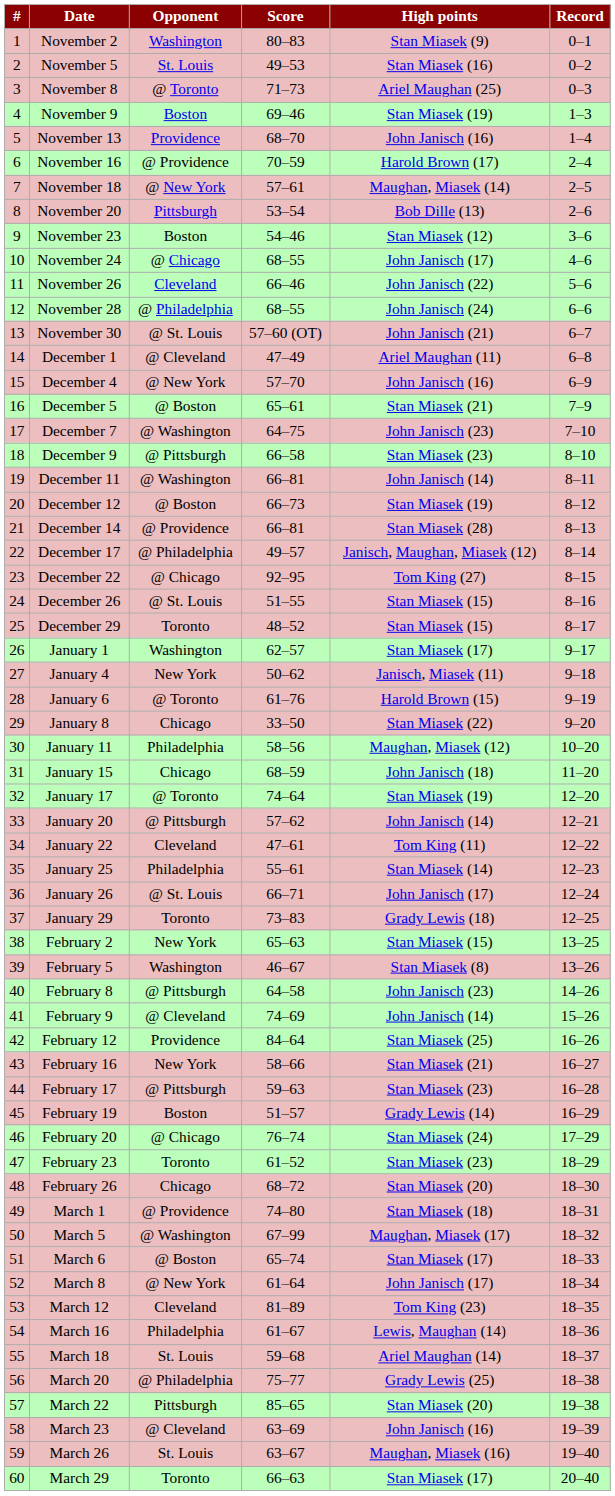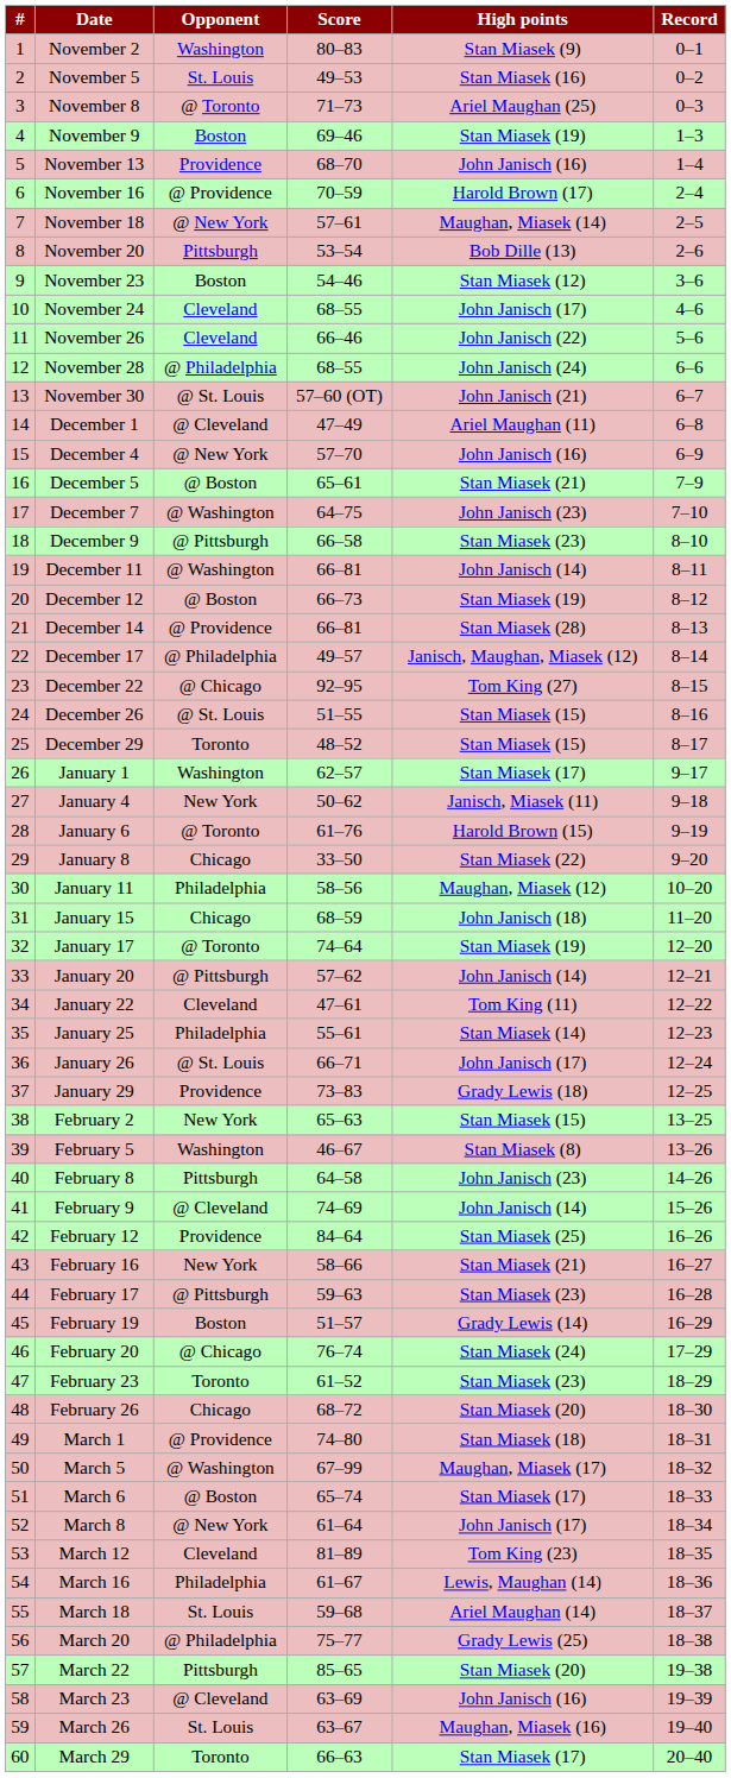 <table class="wikitable" width="50%">
 <tr align="center"  style="background:#8B0000;color:white;">
 <td><strong>#</strong></td>
 <td><strong>Date</strong></td>
 <td><strong>Opponent</strong></td>
 <td><strong>Score</strong></td>
 <td><strong>High points</strong></td>
 <td><strong>Record</strong></td>
 </tr>
 <tr align="center" bgcolor="edbebf">
 <td>1</td>
 <td>November 2</td>
 <td><a href='#'>Washington</a></td>
 <td>80–83</td>
 <td><a href='#'>Stan Miasek</a> (9)</td>
 <td>0–1</td>
 </tr>
 <tr align="center" bgcolor="edbebf">
 <td>2</td>
 <td>November 5</td>
 <td><a href='#'>St. Louis</a></td>
 <td>49–53</td>
 <td><a href='#'>Stan Miasek</a> (16)</td>
 <td>0–2</td>
 </tr>
 <tr align="center" bgcolor="edbebf">
 <td>3</td>
 <td>November 8</td>
 <td>@ <a href='#'>Toronto</a></td>
 <td>71–73</td>
 <td><a href='#'>Ariel Maughan</a> (25)</td>
 <td>0–3</td>
 </tr>
 <tr align="center" bgcolor="bbffbb">
 <td>4</td>
 <td>November 9</td>
 <td><a href='#'>Boston</a></td>
 <td>69–46</td>
 <td><a href='#'>Stan Miasek</a> (19)</td>
 <td>1–3</td>
 </tr>
 <tr align="center" bgcolor="edbebf">
 <td>5</td>
 <td>November 13</td>
 <td><a href='#'>Providence</a></td>
 <td>68–70</td>
 <td><a href='#'>John Janisch</a> (16)</td>
 <td>1–4</td>
 </tr>
 <tr align="center" bgcolor="bbffbb">
 <td>6</td>
 <td>November 16</td>
 <td>@ Providence</td>
 <td>70–59</td>
 <td><a href='#'>Harold Brown</a> (17)</td>
 <td>2–4</td>
 </tr>
 <tr align="center" bgcolor="edbebf">
 <td>7</td>
 <td>November 18</td>
 <td>@ <a href='#'>New York</a></td>
 <td>57–61</td>
 <td><a href='#'>Maughan</a>, <a href='#'>Miasek</a> (14)</td>
 <td>2–5</td>
 </tr>
 <tr align="center" bgcolor="edbebf">
 <td>8</td>
 <td>November 20</td>
 <td><a href='#'>Pittsburgh</a></td>
 <td>53–54</td>
 <td><a href='#'>Bob Dille</a> (13)</td>
 <td>2–6</td>
 </tr>
 <tr align="center" bgcolor="bbffbb">
 <td>9</td>
 <td>November 23</td>
 <td>Boston</td>
 <td>54–46</td>
 <td><a href='#'>Stan Miasek</a> (12)</td>
 <td>3–6</td>
 </tr>
 <tr align="center" bgcolor="bbffbb">
 <td>10</td>
 <td>November 24</td>
-<td>@ <a href='#'>Chicago</a></td>
+<td><a href='#'>Cleveland</a></td>
 <td>68–55</td>
 <td><a href='#'>John Janisch</a> (17)</td>
 <td>4–6</td>
 </tr>
 <tr align="center" bgcolor="bbffbb">
 <td>11</td>
 <td>November 26</td>
 <td><a href='#'>Cleveland</a></td>
 <td>66–46</td>
 <td><a href='#'>John Janisch</a> (22)</td>
 <td>5–6</td>
 </tr>
 <tr align="center" bgcolor="bbffbb">
 <td>12</td>
 <td>November 28</td>
 <td>@ <a href='#'>Philadelphia</a></td>
 <td>68–55</td>
 <td><a href='#'>John Janisch</a> (24)</td>
 <td>6–6</td>
 </tr>
 <tr align="center" bgcolor="edbebf">
 <td>13</td>
 <td>November 30</td>
 <td>@ St. Louis</td>
 <td>57–60 (OT)</td>
 <td><a href='#'>John Janisch</a> (21)</td>
 <td>6–7</td>
 </tr>
 <tr align="center" bgcolor="edbebf">
 <td>14</td>
 <td>December 1</td>
 <td>@ Cleveland</td>
 <td>47–49</td>
 <td><a href='#'>Ariel Maughan</a> (11)</td>
 <td>6–8</td>
 </tr>
 <tr align="center" bgcolor="edbebf">
 <td>15</td>
 <td>December 4</td>
 <td>@ New York</td>
 <td>57–70</td>
 <td><a href='#'>John Janisch</a> (16)</td>
 <td>6–9</td>
 </tr>
 <tr align="center" bgcolor="bbffbb">
 <td>16</td>
 <td>December 5</td>
 <td>@ Boston</td>
 <td>65–61</td>
 <td><a href='#'>Stan Miasek</a> (21)</td>
 <td>7–9</td>
 </tr>
 <tr align="center" bgcolor="edbebf">
 <td>17</td>
 <td>December 7</td>
 <td>@ Washington</td>
 <td>64–75</td>
 <td><a href='#'>John Janisch</a> (23)</td>
 <td>7–10</td>
 </tr>
 <tr align="center" bgcolor="bbffbb">
 <td>18</td>
 <td>December 9</td>
 <td>@ Pittsburgh</td>
 <td>66–58</td>
 <td><a href='#'>Stan Miasek</a> (23)</td>
 <td>8–10</td>
 </tr>
 <tr align="center" bgcolor="edbebf">
 <td>19</td>
 <td>December 11</td>
 <td>@ Washington</td>
 <td>66–81</td>
 <td><a href='#'>John Janisch</a> (14)</td>
 <td>8–11</td>
 </tr>
 <tr align="center" bgcolor="edbebf">
 <td>20</td>
 <td>December 12</td>
 <td>@ Boston</td>
 <td>66–73</td>
 <td><a href='#'>Stan Miasek</a> (19)</td>
 <td>8–12</td>
 </tr>
 <tr align="center" bgcolor="edbebf">
 <td>21</td>
 <td>December 14</td>
 <td>@ Providence</td>
 <td>66–81</td>
 <td><a href='#'>Stan Miasek</a> (28)</td>
 <td>8–13</td>
 </tr>
 <tr align="center" bgcolor="edbebf">
 <td>22</td>
 <td>December 17</td>
 <td>@ Philadelphia</td>
 <td>49–57</td>
 <td><a href='#'>Janisch</a>, <a href='#'>Maughan</a>, <a href='#'>Miasek</a> (12)</td>
 <td>8–14</td>
 </tr>
 <tr align="center" bgcolor="edbebf">
 <td>23</td>
 <td>December 22</td>
 <td>@ Chicago</td>
 <td>92–95</td>
 <td><a href='#'>Tom King</a> (27)</td>
 <td>8–15</td>
 </tr>
 <tr align="center" bgcolor="edbebf">
 <td>24</td>
 <td>December 26</td>
 <td>@ St. Louis</td>
 <td>51–55</td>
 <td><a href='#'>Stan Miasek</a> (15)</td>
 <td>8–16</td>
 </tr>
 <tr align="center" bgcolor="edbebf">
 <td>25</td>
 <td>December 29</td>
 <td>Toronto</td>
 <td>48–52</td>
 <td><a href='#'>Stan Miasek</a> (15)</td>
 <td>8–17</td>
 </tr>
 <tr align="center" bgcolor="bbffbb">
 <td>26</td>
 <td>January 1</td>
 <td>Washington</td>
 <td>62–57</td>
 <td><a href='#'>Stan Miasek</a> (17)</td>
 <td>9–17</td>
 </tr>
 <tr align="center" bgcolor="edbebf">
 <td>27</td>
 <td>January 4</td>
 <td>New York</td>
 <td>50–62</td>
 <td><a href='#'>Janisch</a>, <a href='#'>Miasek</a> (11)</td>
 <td>9–18</td>
 </tr>
 <tr align="center" bgcolor="edbebf">
 <td>28</td>
 <td>January 6</td>
 <td>@ Toronto</td>
 <td>61–76</td>
 <td><a href='#'>Harold Brown</a> (15)</td>
 <td>9–19</td>
 </tr>
 <tr align="center" bgcolor="edbebf">
 <td>29</td>
 <td>January 8</td>
 <td>Chicago</td>
 <td>33–50</td>
 <td><a href='#'>Stan Miasek</a> (22)</td>
 <td>9–20</td>
 </tr>
 <tr align="center" bgcolor="bbffbb">
 <td>30</td>
 <td>January 11</td>
 <td>Philadelphia</td>
 <td>58–56</td>
 <td><a href='#'>Maughan</a>, <a href='#'>Miasek</a> (12)</td>
 <td>10–20</td>
 </tr>
 <tr align="center" bgcolor="bbffbb">
 <td>31</td>
 <td>January 15</td>
 <td>Chicago</td>
 <td>68–59</td>
 <td><a href='#'>John Janisch</a> (18)</td>
 <td>11–20</td>
 </tr>
 <tr align="center" bgcolor="bbffbb">
 <td>32</td>
 <td>January 17</td>
 <td>@ Toronto</td>
 <td>74–64</td>
 <td><a href='#'>Stan Miasek</a> (19)</td>
 <td>12–20</td>
 </tr>
 <tr align="center" bgcolor="edbebf">
 <td>33</td>
 <td>January 20</td>
 <td>@ Pittsburgh</td>
 <td>57–62</td>
 <td><a href='#'>John Janisch</a> (14)</td>
 <td>12–21</td>
 </tr>
 <tr align="center" bgcolor="edbebf">
 <td>34</td>
 <td>January 22</td>
 <td>Cleveland</td>
 <td>47–61</td>
 <td><a href='#'>Tom King</a> (11)</td>
 <td>12–22</td>
 </tr>
 <tr align="center" bgcolor="edbebf">
 <td>35</td>
 <td>January 25</td>
 <td>Philadelphia</td>
 <td>55–61</td>
 <td><a href='#'>Stan Miasek</a> (14)</td>
 <td>12–23</td>
 </tr>
 <tr align="center" bgcolor="edbebf">
 <td>36</td>
 <td>January 26</td>
 <td>@ St. Louis</td>
 <td>66–71</td>
 <td><a href='#'>John Janisch</a> (17)</td>
 <td>12–24</td>
 </tr>
 <tr align="center" bgcolor="edbebf">
 <td>37</td>
 <td>January 29</td>
-<td>Toronto</td>
+<td>Providence</td>
 <td>73–83</td>
 <td><a href='#'>Grady Lewis</a> (18)</td>
 <td>12–25</td>
 </tr>
 <tr align="center" bgcolor="bbffbb">
 <td>38</td>
 <td>February 2</td>
 <td>New York</td>
 <td>65–63</td>
 <td><a href='#'>Stan Miasek</a> (15)</td>
 <td>13–25</td>
 </tr>
 <tr align="center" bgcolor="edbebf">
 <td>39</td>
 <td>February 5</td>
 <td>Washington</td>
 <td>46–67</td>
 <td><a href='#'>Stan Miasek</a> (8)</td>
 <td>13–26</td>
 </tr>
 <tr align="center" bgcolor="bbffbb">
 <td>40</td>
 <td>February 8</td>
-<td>@ Pittsburgh</td>
+<td>Pittsburgh</td>
 <td>64–58</td>
 <td><a href='#'>John Janisch</a> (23)</td>
 <td>14–26</td>
 </tr>
 <tr align="center" bgcolor="bbffbb">
 <td>41</td>
 <td>February 9</td>
 <td>@ Cleveland</td>
 <td>74–69</td>
 <td><a href='#'>John Janisch</a> (14)</td>
 <td>15–26</td>
 </tr>
 <tr align="center" bgcolor="bbffbb">
 <td>42</td>
 <td>February 12</td>
 <td>Providence</td>
 <td>84–64</td>
 <td><a href='#'>Stan Miasek</a> (25)</td>
 <td>16–26</td>
 </tr>
 <tr align="center" bgcolor="edbebf">
 <td>43</td>
 <td>February 16</td>
 <td>New York</td>
 <td>58–66</td>
 <td><a href='#'>Stan Miasek</a> (21)</td>
 <td>16–27</td>
 </tr>
 <tr align="center" bgcolor="edbebf">
 <td>44</td>
 <td>February 17</td>
 <td>@ Pittsburgh</td>
 <td>59–63</td>
 <td><a href='#'>Stan Miasek</a> (23)</td>
 <td>16–28</td>
 </tr>
 <tr align="center" bgcolor="edbebf">
 <td>45</td>
 <td>February 19</td>
 <td>Boston</td>
 <td>51–57</td>
 <td><a href='#'>Grady Lewis</a> (14)</td>
 <td>16–29</td>
 </tr>
 <tr align="center" bgcolor="bbffbb">
 <td>46</td>
 <td>February 20</td>
 <td>@ Chicago</td>
 <td>76–74</td>
 <td><a href='#'>Stan Miasek</a> (24)</td>
 <td>17–29</td>
 </tr>
 <tr align="center" bgcolor="bbffbb">
 <td>47</td>
 <td>February 23</td>
 <td>Toronto</td>
 <td>61–52</td>
 <td><a href='#'>Stan Miasek</a> (23)</td>
 <td>18–29</td>
 </tr>
 <tr align="center" bgcolor="edbebf">
 <td>48</td>
 <td>February 26</td>
 <td>Chicago</td>
 <td>68–72</td>
 <td><a href='#'>Stan Miasek</a> (20)</td>
 <td>18–30</td>
 </tr>
 <tr align="center" bgcolor="edbebf">
 <td>49</td>
 <td>March 1</td>
 <td>@ Providence</td>
 <td>74–80</td>
 <td><a href='#'>Stan Miasek</a> (18)</td>
 <td>18–31</td>
 </tr>
 <tr align="center" bgcolor="edbebf">
 <td>50</td>
 <td>March 5</td>
 <td>@ Washington</td>
 <td>67–99</td>
 <td><a href='#'>Maughan</a>, <a href='#'>Miasek</a> (17)</td>
 <td>18–32</td>
 </tr>
 <tr align="center" bgcolor="edbebf">
 <td>51</td>
 <td>March 6</td>
 <td>@ Boston</td>
 <td>65–74</td>
 <td><a href='#'>Stan Miasek</a> (17)</td>
 <td>18–33</td>
 </tr>
 <tr align="center" bgcolor="edbebf">
 <td>52</td>
 <td>March 8</td>
 <td>@ New York</td>
 <td>61–64</td>
 <td><a href='#'>John Janisch</a> (17)</td>
 <td>18–34</td>
 </tr>
 <tr align="center" bgcolor="edbebf">
 <td>53</td>
 <td>March 12</td>
 <td>Cleveland</td>
 <td>81–89</td>
 <td><a href='#'>Tom King</a> (23)</td>
 <td>18–35</td>
 </tr>
 <tr align="center" bgcolor="edbebf">
 <td>54</td>
 <td>March 16</td>
 <td>Philadelphia</td>
 <td>61–67</td>
 <td><a href='#'>Lewis</a>, <a href='#'>Maughan</a> (14)</td>
 <td>18–36</td>
 </tr>
 <tr align="center" bgcolor="edbebf">
 <td>55</td>
 <td>March 18</td>
 <td>St. Louis</td>
 <td>59–68</td>
 <td><a href='#'>Ariel Maughan</a> (14)</td>
 <td>18–37</td>
 </tr>
 <tr align="center" bgcolor="edbebf">
 <td>56</td>
 <td>March 20</td>
 <td>@ Philadelphia</td>
 <td>75–77</td>
 <td><a href='#'>Grady Lewis</a> (25)</td>
 <td>18–38</td>
 </tr>
 <tr align="center" bgcolor="bbffbb">
 <td>57</td>
 <td>March 22</td>
 <td>Pittsburgh</td>
 <td>85–65</td>
 <td><a href='#'>Stan Miasek</a> (20)</td>
 <td>19–38</td>
 </tr>
 <tr align="center" bgcolor="edbebf">
 <td>58</td>
 <td>March 23</td>
 <td>@ Cleveland</td>
 <td>63–69</td>
 <td><a href='#'>John Janisch</a> (16)</td>
 <td>19–39</td>
 </tr>
 <tr align="center" bgcolor="edbebf">
 <td>59</td>
 <td>March 26</td>
 <td>St. Louis</td>
 <td>63–67</td>
 <td><a href='#'>Maughan</a>, <a href='#'>Miasek</a> (16)</td>
 <td>19–40</td>
 </tr>
 <tr align="center" bgcolor="bbffbb">
 <td>60</td>
 <td>March 29</td>
 <td>Toronto</td>
 <td>66–63</td>
 <td><a href='#'>Stan Miasek</a> (17)</td>
 <td>20–40</td>
 </tr>
 </table>
